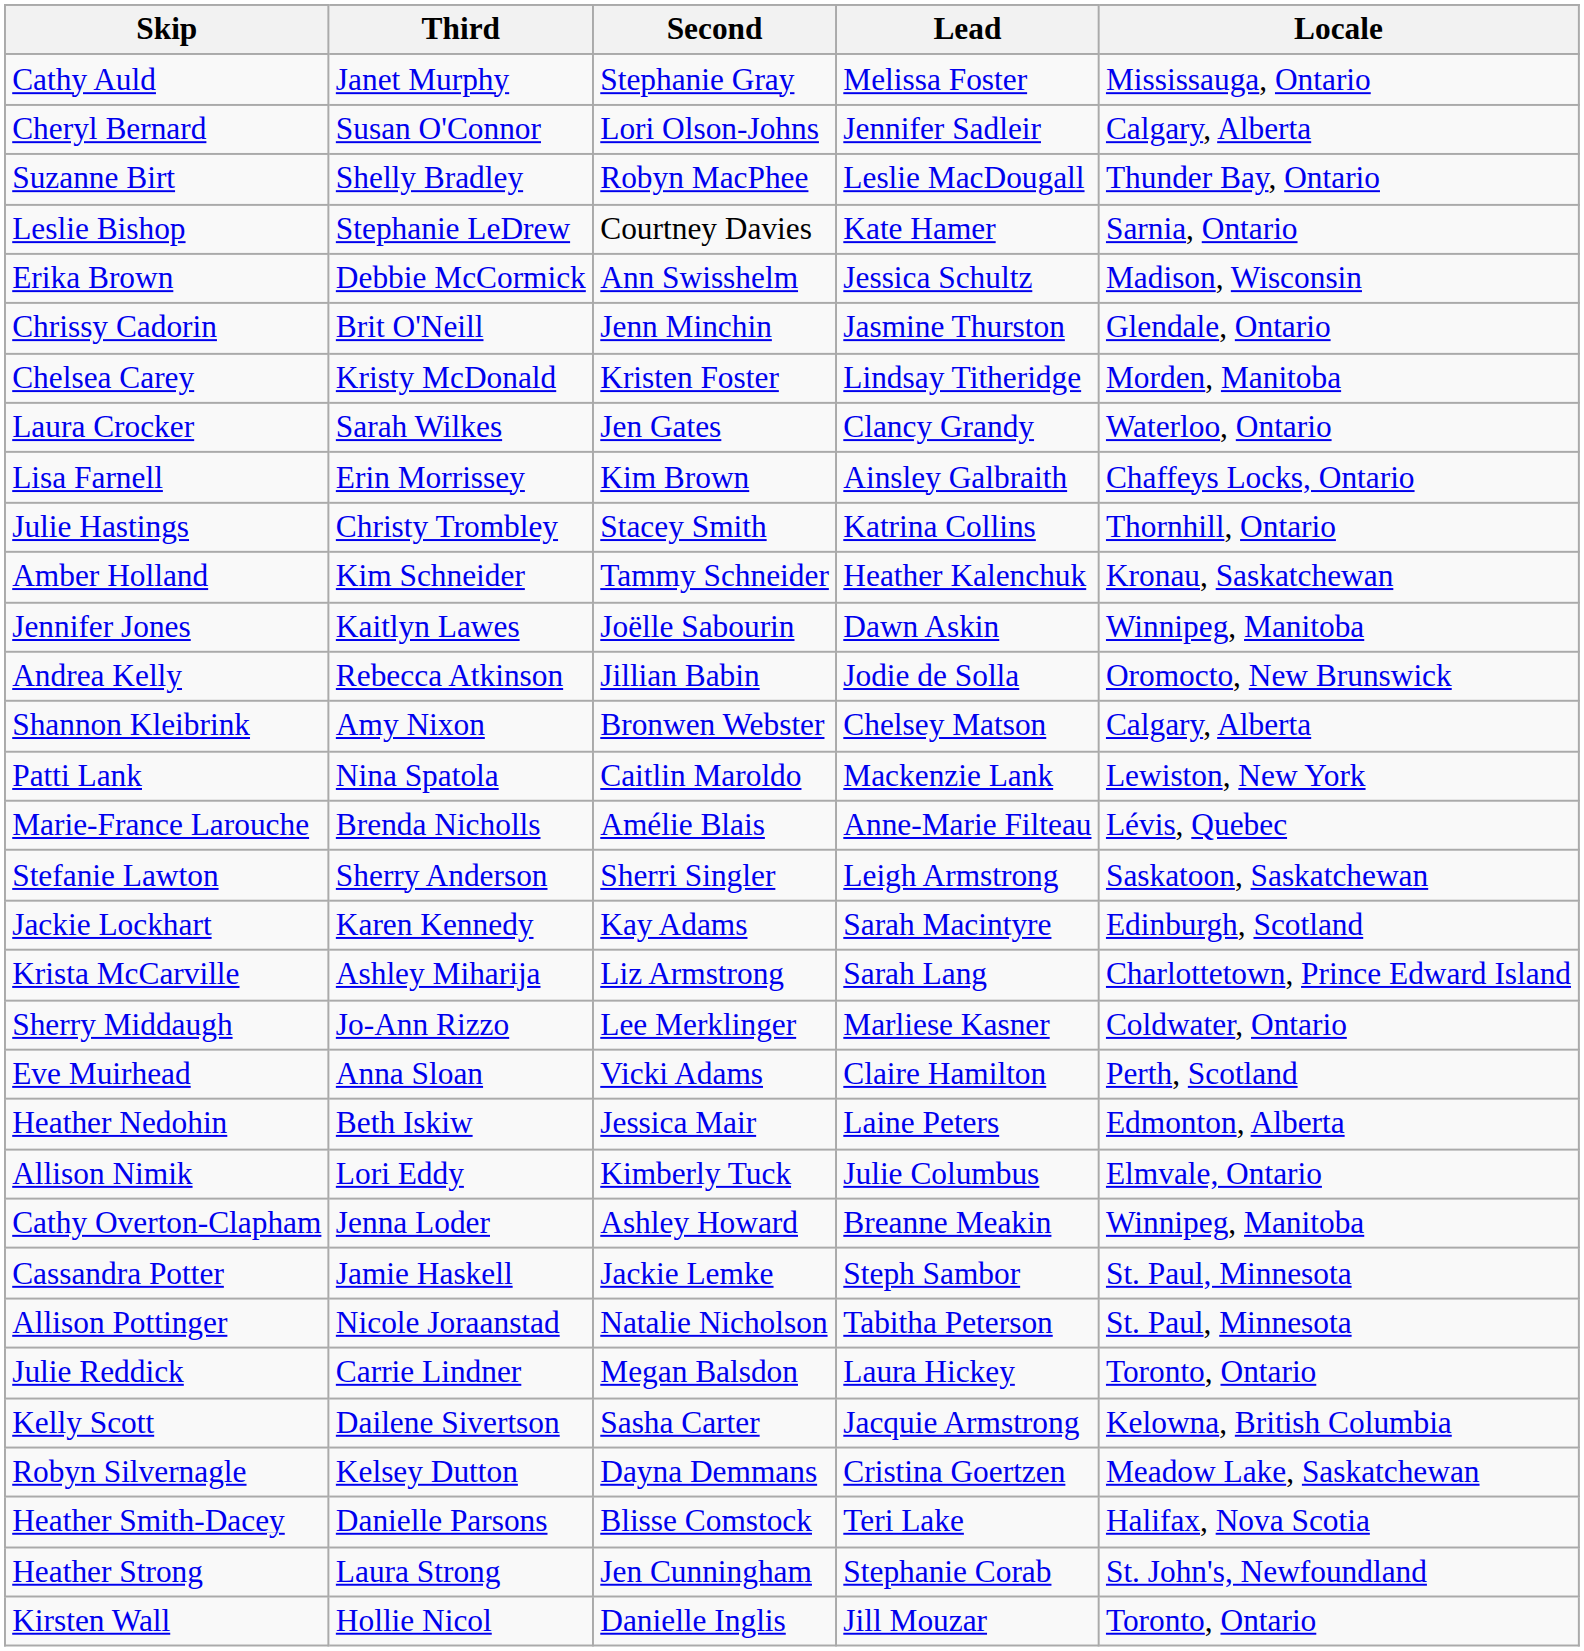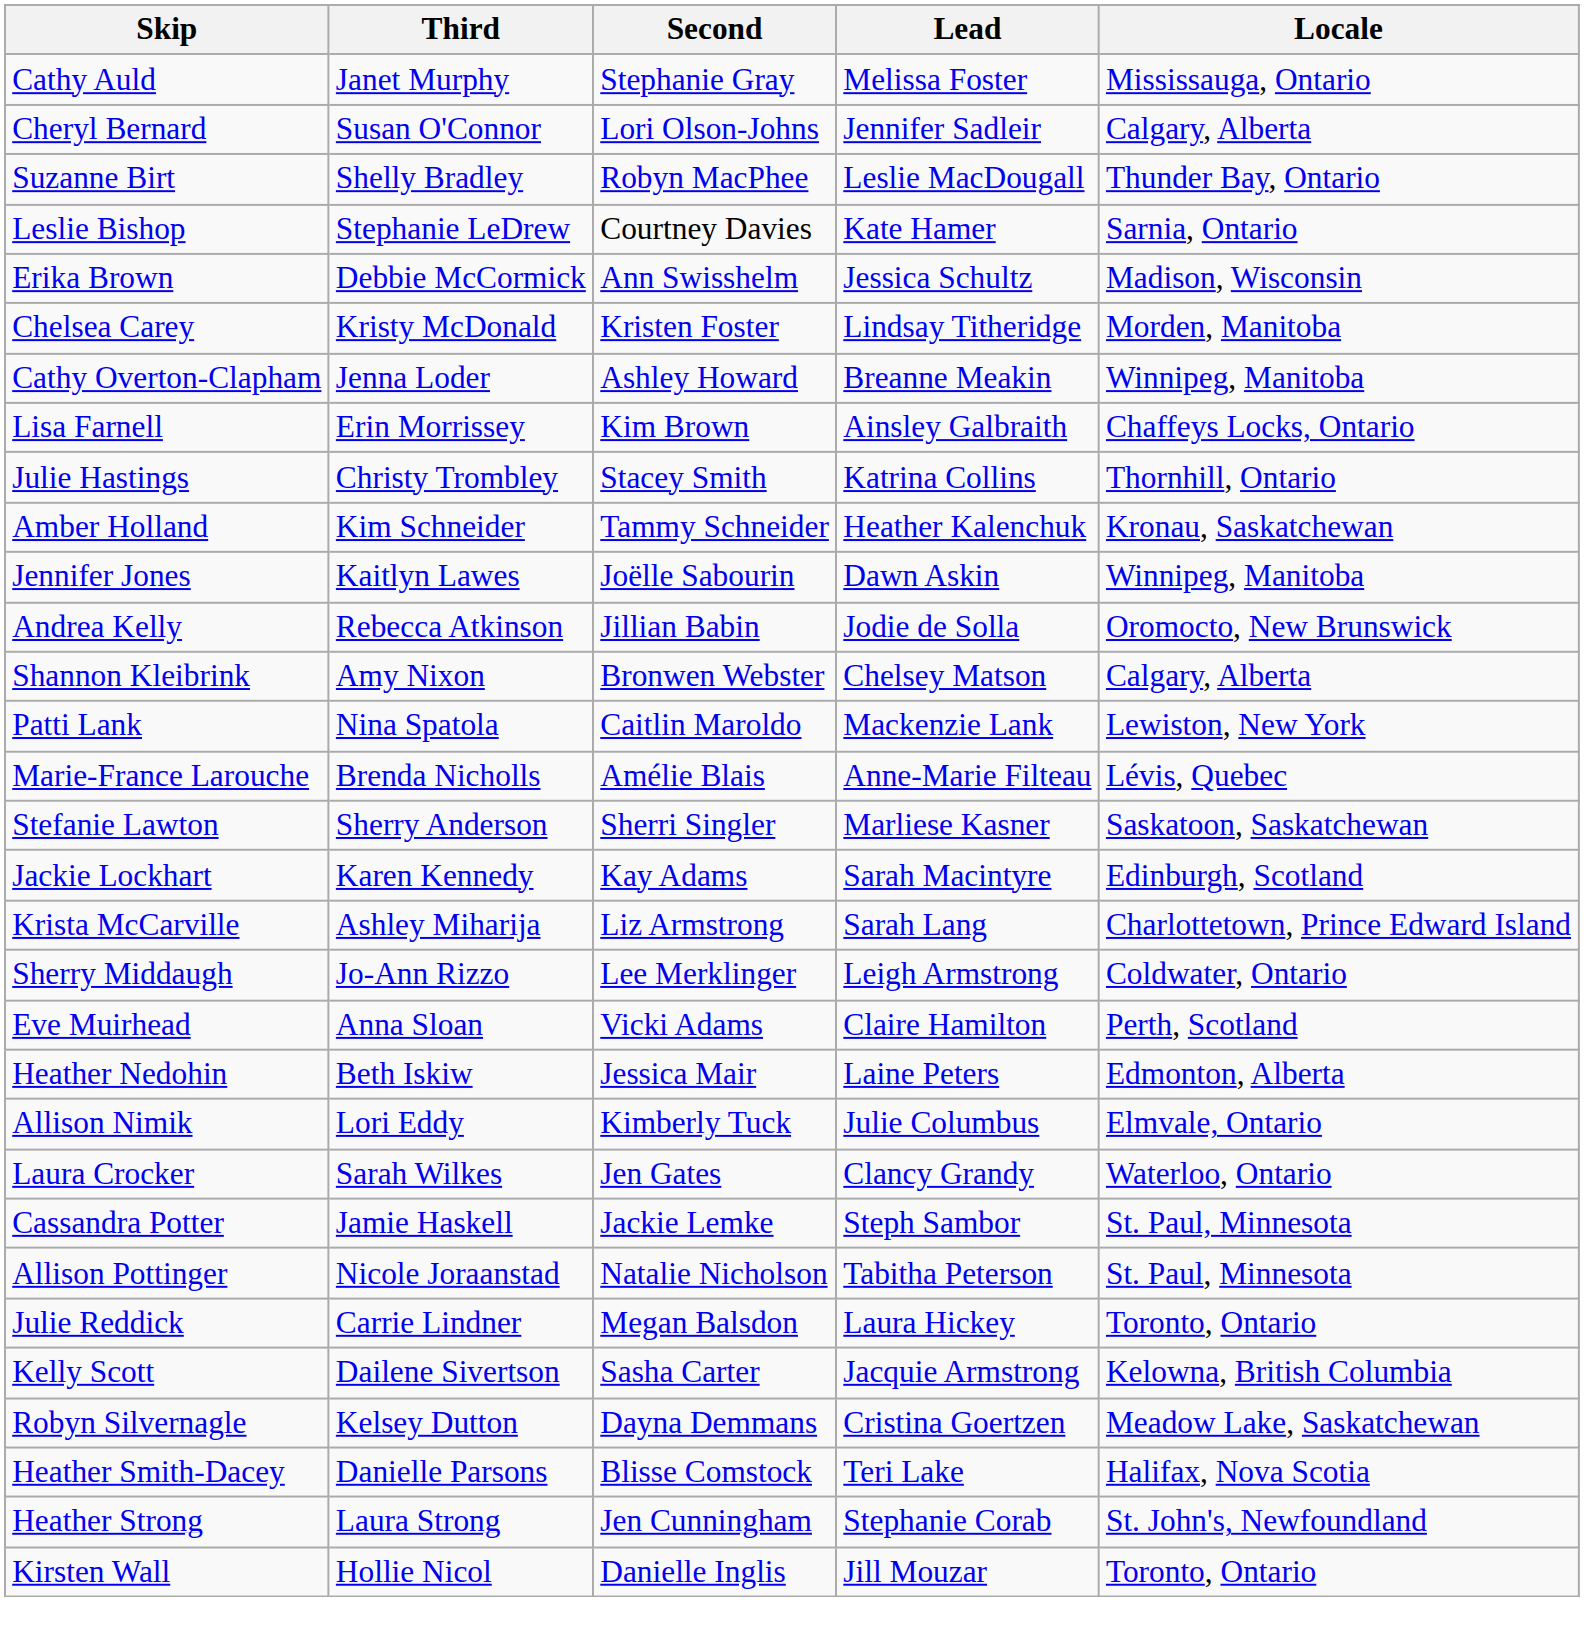 <table class=wikitable>
 <tr>
 <th>Skip</th>
 <th>Third</th>
 <th>Second</th>
 <th>Lead</th>
 <th>Locale</th>
 </tr>
 <tr>
 <td><a href='#'>Cathy Auld</a></td>
 <td><a href='#'>Janet Murphy</a></td>
 <td><a href='#'>Stephanie Gray</a></td>
 <td><a href='#'>Melissa Foster</a></td>
 <td> <a href='#'>Mississauga</a>, <a href='#'>Ontario</a></td>
 </tr>
 <tr>
 <td><a href='#'>Cheryl Bernard</a></td>
 <td><a href='#'>Susan O'Connor</a></td>
 <td><a href='#'>Lori Olson-Johns</a></td>
 <td><a href='#'>Jennifer Sadleir</a></td>
 <td> <a href='#'>Calgary</a>, <a href='#'>Alberta</a></td>
 </tr>
 <tr>
 <td><a href='#'>Suzanne Birt</a></td>
 <td><a href='#'>Shelly Bradley</a></td>
 <td><a href='#'>Robyn MacPhee</a></td>
 <td><a href='#'>Leslie MacDougall</a></td>
 <td> <a href='#'>Thunder Bay</a>, <a href='#'>Ontario</a></td>
 </tr>
 <tr>
 <td><a href='#'>Leslie Bishop</a></td>
 <td><a href='#'>Stephanie LeDrew</a></td>
 <td>Courtney Davies</td>
 <td><a href='#'>Kate Hamer</a></td>
 <td> <a href='#'>Sarnia</a>, <a href='#'>Ontario</a></td>
 </tr>
 <tr>
 <td><a href='#'>Erika Brown</a></td>
 <td><a href='#'>Debbie McCormick</a></td>
 <td><a href='#'>Ann Swisshelm</a></td>
 <td><a href='#'>Jessica Schultz</a></td>
 <td> <a href='#'>Madison</a>, <a href='#'>Wisconsin</a></td>
 </tr>
 <tr>
-<td><a href='#'>Chrissy Cadorin</a></td>
-<td><a href='#'>Brit O'Neill</a></td>
-<td><a href='#'>Jenn Minchin</a></td>
-<td><a href='#'>Jasmine Thurston</a></td>
-<td> <a href='#'>Glendale</a>, <a href='#'>Ontario</a></td>
-</tr>
-<tr>
 <td><a href='#'>Chelsea Carey</a></td>
 <td><a href='#'>Kristy McDonald</a></td>
 <td><a href='#'>Kristen Foster</a></td>
 <td><a href='#'>Lindsay Titheridge</a></td>
 <td> <a href='#'>Morden</a>, <a href='#'>Manitoba</a></td>
 </tr>
 <tr>
-<td><a href='#'>Laura Crocker</a></td>
-<td><a href='#'>Sarah Wilkes</a></td>
-<td><a href='#'>Jen Gates</a></td>
-<td><a href='#'>Clancy Grandy</a></td>
-<td> <a href='#'>Waterloo</a>, <a href='#'>Ontario</a></td>
+<td><a href='#'>Cathy Overton-Clapham</a></td>
+<td><a href='#'>Jenna Loder</a></td>
+<td><a href='#'>Ashley Howard</a></td>
+<td><a href='#'>Breanne Meakin</a></td>
+<td> <a href='#'>Winnipeg</a>, <a href='#'>Manitoba</a></td>
 </tr>
 <tr>
 <td><a href='#'>Lisa Farnell</a></td>
 <td><a href='#'>Erin Morrissey</a></td>
 <td><a href='#'>Kim Brown</a></td>
 <td><a href='#'>Ainsley Galbraith</a></td>
 <td> <a href='#'>Chaffeys Locks, Ontario</a></td>
 </tr>
 <tr>
 <td><a href='#'>Julie Hastings</a></td>
 <td><a href='#'>Christy Trombley</a></td>
 <td><a href='#'>Stacey Smith</a></td>
 <td><a href='#'>Katrina Collins</a></td>
 <td> <a href='#'>Thornhill</a>, <a href='#'>Ontario</a></td>
 </tr>
 <tr>
 <td><a href='#'>Amber Holland</a></td>
 <td><a href='#'>Kim Schneider</a></td>
 <td><a href='#'>Tammy Schneider</a></td>
 <td><a href='#'>Heather Kalenchuk</a></td>
 <td> <a href='#'>Kronau</a>, <a href='#'>Saskatchewan</a></td>
 </tr>
 <tr>
 <td><a href='#'>Jennifer Jones</a></td>
 <td><a href='#'>Kaitlyn Lawes</a></td>
 <td><a href='#'>Joëlle Sabourin</a></td>
 <td><a href='#'>Dawn Askin</a></td>
 <td> <a href='#'>Winnipeg</a>, <a href='#'>Manitoba</a></td>
 </tr>
 <tr>
 <td><a href='#'>Andrea Kelly</a></td>
 <td><a href='#'>Rebecca Atkinson</a></td>
 <td><a href='#'>Jillian Babin</a></td>
 <td><a href='#'>Jodie de Solla</a></td>
 <td> <a href='#'>Oromocto</a>, <a href='#'>New Brunswick</a></td>
 </tr>
 <tr>
 <td><a href='#'>Shannon Kleibrink</a></td>
 <td><a href='#'>Amy Nixon</a></td>
 <td><a href='#'>Bronwen Webster</a></td>
 <td><a href='#'>Chelsey Matson</a></td>
 <td> <a href='#'>Calgary</a>, <a href='#'>Alberta</a></td>
 </tr>
 <tr>
 <td><a href='#'>Patti Lank</a></td>
 <td><a href='#'>Nina Spatola</a></td>
 <td><a href='#'>Caitlin Maroldo</a></td>
 <td><a href='#'>Mackenzie Lank</a></td>
 <td> <a href='#'>Lewiston</a>, <a href='#'>New York</a></td>
 </tr>
 <tr>
 <td><a href='#'>Marie-France Larouche</a></td>
 <td><a href='#'>Brenda Nicholls</a></td>
 <td><a href='#'>Amélie Blais</a></td>
 <td><a href='#'>Anne-Marie Filteau</a></td>
 <td> <a href='#'>Lévis</a>, <a href='#'>Quebec</a></td>
 </tr>
 <tr>
 <td><a href='#'>Stefanie Lawton</a></td>
 <td><a href='#'>Sherry Anderson</a></td>
 <td><a href='#'>Sherri Singler</a></td>
-<td><a href='#'>Leigh Armstrong</a></td>
+<td><a href='#'>Marliese Kasner</a></td>
 <td> <a href='#'>Saskatoon</a>, <a href='#'>Saskatchewan</a></td>
 </tr>
 <tr>
 <td><a href='#'>Jackie Lockhart</a></td>
 <td><a href='#'>Karen Kennedy</a></td>
 <td><a href='#'>Kay Adams</a></td>
 <td><a href='#'>Sarah Macintyre</a></td>
 <td> <a href='#'>Edinburgh</a>, <a href='#'>Scotland</a></td>
 </tr>
 <tr>
 <td><a href='#'>Krista McCarville</a></td>
 <td><a href='#'>Ashley Miharija</a></td>
 <td><a href='#'>Liz Armstrong</a></td>
 <td><a href='#'>Sarah Lang</a></td>
 <td> <a href='#'>Charlottetown</a>, <a href='#'>Prince Edward Island</a></td>
 </tr>
 <tr>
 <td><a href='#'>Sherry Middaugh</a></td>
 <td><a href='#'>Jo-Ann Rizzo</a></td>
 <td><a href='#'>Lee Merklinger</a></td>
-<td><a href='#'>Marliese Kasner</a></td>
+<td><a href='#'>Leigh Armstrong</a></td>
 <td> <a href='#'>Coldwater</a>, <a href='#'>Ontario</a></td>
 </tr>
 <tr>
 <td><a href='#'>Eve Muirhead</a></td>
 <td><a href='#'>Anna Sloan</a></td>
 <td><a href='#'>Vicki Adams</a></td>
 <td><a href='#'>Claire Hamilton</a></td>
 <td> <a href='#'>Perth</a>, <a href='#'>Scotland</a></td>
 </tr>
 <tr>
 <td><a href='#'>Heather Nedohin</a></td>
 <td><a href='#'>Beth Iskiw</a></td>
 <td><a href='#'>Jessica Mair</a></td>
 <td><a href='#'>Laine Peters</a></td>
 <td> <a href='#'>Edmonton</a>, <a href='#'>Alberta</a></td>
 </tr>
 <tr>
 <td><a href='#'>Allison Nimik</a></td>
 <td><a href='#'>Lori Eddy</a></td>
 <td><a href='#'>Kimberly Tuck</a></td>
 <td><a href='#'>Julie Columbus</a></td>
 <td> <a href='#'>Elmvale, Ontario</a></td>
 </tr>
 <tr>
-<td><a href='#'>Cathy Overton-Clapham</a></td>
-<td><a href='#'>Jenna Loder</a></td>
-<td><a href='#'>Ashley Howard</a></td>
-<td><a href='#'>Breanne Meakin</a></td>
-<td> <a href='#'>Winnipeg</a>, <a href='#'>Manitoba</a></td>
+<td><a href='#'>Laura Crocker</a></td>
+<td><a href='#'>Sarah Wilkes</a></td>
+<td><a href='#'>Jen Gates</a></td>
+<td><a href='#'>Clancy Grandy</a></td>
+<td> <a href='#'>Waterloo</a>, <a href='#'>Ontario</a></td>
 </tr>
 <tr>
 <td><a href='#'>Cassandra Potter</a></td>
 <td><a href='#'>Jamie Haskell</a></td>
 <td><a href='#'>Jackie Lemke</a></td>
 <td><a href='#'>Steph Sambor</a></td>
 <td> <a href='#'>St. Paul, Minnesota</a></td>
 </tr>
 <tr>
 <td><a href='#'>Allison Pottinger</a></td>
 <td><a href='#'>Nicole Joraanstad</a></td>
 <td><a href='#'>Natalie Nicholson</a></td>
 <td><a href='#'>Tabitha Peterson</a></td>
 <td> <a href='#'>St. Paul</a>, <a href='#'>Minnesota</a></td>
 </tr>
 <tr>
 <td><a href='#'>Julie Reddick</a></td>
 <td><a href='#'>Carrie Lindner</a></td>
 <td><a href='#'>Megan Balsdon</a></td>
 <td><a href='#'>Laura Hickey</a></td>
 <td> <a href='#'>Toronto</a>, <a href='#'>Ontario</a></td>
 </tr>
 <tr>
 <td><a href='#'>Kelly Scott</a></td>
 <td><a href='#'>Dailene Sivertson</a></td>
 <td><a href='#'>Sasha Carter</a></td>
 <td><a href='#'>Jacquie Armstrong</a></td>
 <td> <a href='#'>Kelowna</a>, <a href='#'>British Columbia</a></td>
 </tr>
 <tr>
 <td><a href='#'>Robyn Silvernagle</a></td>
 <td><a href='#'>Kelsey Dutton</a></td>
 <td><a href='#'>Dayna Demmans</a></td>
 <td><a href='#'>Cristina Goertzen</a></td>
 <td> <a href='#'>Meadow Lake</a>, <a href='#'>Saskatchewan</a></td>
 </tr>
 <tr>
 <td><a href='#'>Heather Smith-Dacey</a></td>
 <td><a href='#'>Danielle Parsons</a></td>
 <td><a href='#'>Blisse Comstock</a></td>
 <td><a href='#'>Teri Lake</a></td>
 <td> <a href='#'>Halifax</a>, <a href='#'>Nova Scotia</a></td>
 </tr>
 <tr>
 <td><a href='#'>Heather Strong</a></td>
 <td><a href='#'>Laura Strong</a></td>
 <td><a href='#'>Jen Cunningham</a></td>
 <td><a href='#'>Stephanie Corab</a></td>
 <td> <a href='#'>St. John's, Newfoundland</a></td>
 </tr>
 <tr>
 <td><a href='#'>Kirsten Wall</a></td>
 <td><a href='#'>Hollie Nicol</a></td>
 <td><a href='#'>Danielle Inglis</a></td>
 <td><a href='#'>Jill Mouzar</a></td>
 <td> <a href='#'>Toronto</a>, <a href='#'>Ontario</a></td>
 </tr>
 </table>
